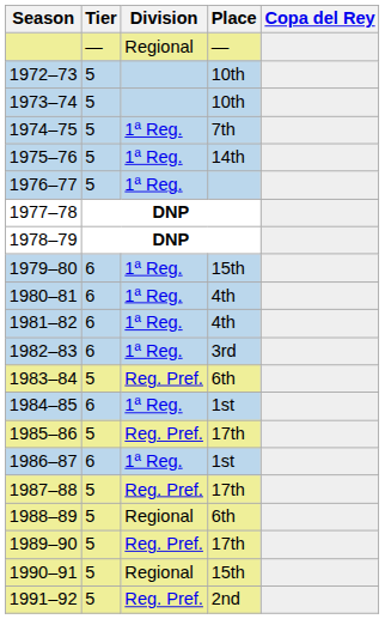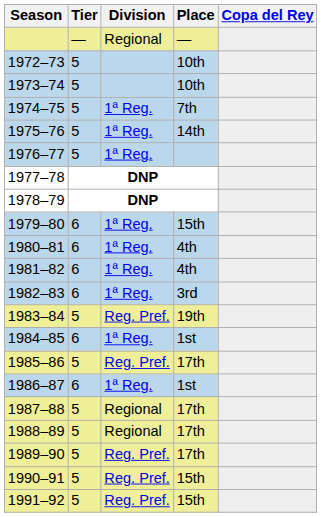 <table class="wikitable">
 <tr style="background:#f0f6fa;">
 <th>Season</th>
 <th>Tier</th>
 <th>Division</th>
 <th>Place</th>
 <th><a href='#'>Copa del Rey</a></th>
 </tr>
 <tr>
 <td style="background:#EFEF99;"></td>
 <td style="background:#EFEF99;">—</td>
 <td style="background:#EFEF99;">Regional</td>
 <td style="background:#EFEF99;">—</td>
 <th style="background:#efefef;"></th>
 </tr>
 <tr>
 <td style="background:#BBD7EC;">1972–73</td>
 <td style="background:#BBD7EC;">5</td>
 <td style="background:#BBD7EC;"></td>
 <td style="background:#BBD7EC;">10th</td>
 <th style="background:#efefef;"></th>
 </tr>
 <tr>
 <td style="background:#BBD7EC;">1973–74</td>
 <td style="background:#BBD7EC;">5</td>
 <td style="background:#BBD7EC;"></td>
 <td style="background:#BBD7EC;">10th</td>
 <th style="background:#efefef;"></th>
 </tr>
 <tr>
 <td style="background:#BBD7EC;">1974–75</td>
 <td style="background:#BBD7EC;">5</td>
 <td style="background:#BBD7EC;"><a href='#'>1ª Reg.</a></td>
 <td style="background:#BBD7EC;">7th</td>
 <th style="background:#efefef;"></th>
 </tr>
 <tr>
 <td style="background:#BBD7EC;">1975–76</td>
 <td style="background:#BBD7EC;">5</td>
 <td style="background:#BBD7EC;"><a href='#'>1ª Reg.</a></td>
 <td style="background:#BBD7EC;">14th</td>
 <th style="background:#efefef;"></th>
 </tr>
 <tr>
 <td style="background:#BBD7EC;">1976–77</td>
 <td style="background:#BBD7EC;">5</td>
 <td style="background:#BBD7EC;"><a href='#'>1ª Reg.</a></td>
 <td style="background:#BBD7EC;"></td>
 <th style="background:#efefef;"></th>
 </tr>
 <tr>
 <td style="background:#FFFFFF;">1977–78</td>
 <th style="background:#FFFFFF;" colspan="3">DNP</th>
 <th style="background:#efefef;"></th>
 </tr>
 <tr>
 <td style="background:#FFFFFF;">1978–79</td>
 <th style="background:#FFFFFF;" colspan="3">DNP</th>
 <th style="background:#efefef;"></th>
 </tr>
 <tr>
 <td style="background:#BBD7EC;">1979–80</td>
 <td style="background:#BBD7EC;">6</td>
 <td style="background:#BBD7EC;"><a href='#'>1ª Reg.</a></td>
 <td style="background:#BBD7EC;">15th</td>
 <th style="background:#efefef;"></th>
 </tr>
 <tr>
 <td style="background:#BBD7EC;">1980–81</td>
 <td style="background:#BBD7EC;">6</td>
 <td style="background:#BBD7EC;"><a href='#'>1ª Reg.</a></td>
 <td style="background:#BBD7EC;">4th</td>
 <th style="background:#efefef;"></th>
 </tr>
 <tr>
 <td style="background:#BBD7EC;">1981–82</td>
 <td style="background:#BBD7EC;">6</td>
 <td style="background:#BBD7EC;"><a href='#'>1ª Reg.</a></td>
 <td style="background:#BBD7EC;">4th</td>
 <th style="background:#efefef;"></th>
 </tr>
 <tr>
 <td style="background:#BBD7EC;">1982–83</td>
 <td style="background:#BBD7EC;">6</td>
 <td style="background:#BBD7EC;"><a href='#'>1ª Reg.</a></td>
 <td style="background:#BBD7EC;">3rd</td>
 <th style="background:#efefef;"></th>
 </tr>
 <tr>
 <td style="background:#EFEF99;">1983–84</td>
 <td style="background:#EFEF99;">5</td>
 <td style="background:#EFEF99;"><a href='#'>Reg. Pref.</a></td>
-<td style="background:#EFEF99;">6th</td>
+<td style="background:#EFEF99;">19th</td>
 <th style="background:#efefef;"></th>
 </tr>
 <tr>
 <td style="background:#BBD7EC;">1984–85</td>
 <td style="background:#BBD7EC;">6</td>
 <td style="background:#BBD7EC;"><a href='#'>1ª Reg.</a></td>
 <td style="background:#BBD7EC;">1st</td>
 <th style="background:#efefef;"></th>
 </tr>
 <tr>
 <td style="background:#EFEF99;">1985–86</td>
 <td style="background:#EFEF99;">5</td>
 <td style="background:#EFEF99;"><a href='#'>Reg. Pref.</a></td>
 <td style="background:#EFEF99;">17th</td>
 <th style="background:#efefef;"></th>
 </tr>
 <tr>
 <td style="background:#BBD7EC;">1986–87</td>
 <td style="background:#BBD7EC;">6</td>
 <td style="background:#BBD7EC;"><a href='#'>1ª Reg.</a></td>
 <td style="background:#BBD7EC;">1st</td>
 <th style="background:#efefef;"></th>
 </tr>
 <tr>
 <td style="background:#EFEF99;">1987–88</td>
 <td style="background:#EFEF99;">5</td>
-<td style="background:#EFEF99;"><a href='#'>Reg. Pref.</a></td>
+<td style="background:#EFEF99;">Regional</td>
 <td style="background:#EFEF99;">17th</td>
 <th style="background:#efefef;"></th>
 </tr>
 <tr>
 <td style="background:#EFEF99;">1988–89</td>
 <td style="background:#EFEF99;">5</td>
 <td style="background:#EFEF99;">Regional</td>
-<td style="background:#EFEF99;">6th</td>
+<td style="background:#EFEF99;">17th</td>
 <th style="background:#efefef;"></th>
 </tr>
 <tr>
 <td style="background:#EFEF99;">1989–90</td>
 <td style="background:#EFEF99;">5</td>
 <td style="background:#EFEF99;"><a href='#'>Reg. Pref.</a></td>
 <td style="background:#EFEF99;">17th</td>
 <th style="background:#efefef;"></th>
 </tr>
 <tr>
 <td style="background:#EFEF99;">1990–91</td>
 <td style="background:#EFEF99;">5</td>
-<td style="background:#EFEF99;">Regional</td>
+<td style="background:#EFEF99;"><a href='#'>Reg. Pref.</a></td>
 <td style="background:#EFEF99;">15th</td>
 <th style="background:#efefef;"></th>
 </tr>
 <tr>
 <td style="background:#EFEF99;">1991–92</td>
 <td style="background:#EFEF99;">5</td>
 <td style="background:#EFEF99;"><a href='#'>Reg. Pref.</a></td>
-<td style="background:#EFEF99;">2nd</td>
+<td style="background:#EFEF99;">15th</td>
 <th style="background:#efefef;"></th>
 </tr>
 </table>
